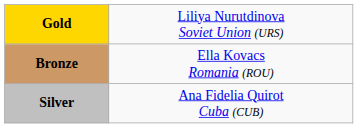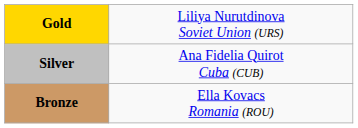 <table class="wikitable" style=" text-align:center; font-size:110%;" width="35%">
 <tr>
 <td bgcolor="gold"><strong>Gold</strong></td>
 <td> <a href='#'>Liliya Nurutdinova</a><br><em><a href='#'>Soviet Union</a> <small>(URS)</small></em></td>
 </tr>
 <tr>
+<td bgcolor="silver"><strong>Silver</strong></td>
+<td> <a href='#'>Ana Fidelia Quirot</a><br><em><a href='#'>Cuba</a> <small>(CUB)</small></em></td>
+</tr>
+<tr>
 <td bgcolor="CC9966"><strong>Bronze</strong></td>
 <td> <a href='#'>Ella Kovacs</a><br><em><a href='#'>Romania</a> <small>(ROU)</small></em></td>
 </tr>
-<tr>
-<td bgcolor="silver"><strong>Silver</strong></td>
-<td> <a href='#'>Ana Fidelia Quirot</a><br><em><a href='#'>Cuba</a> <small>(CUB)</small></em></td>
-</tr>
 </table>
